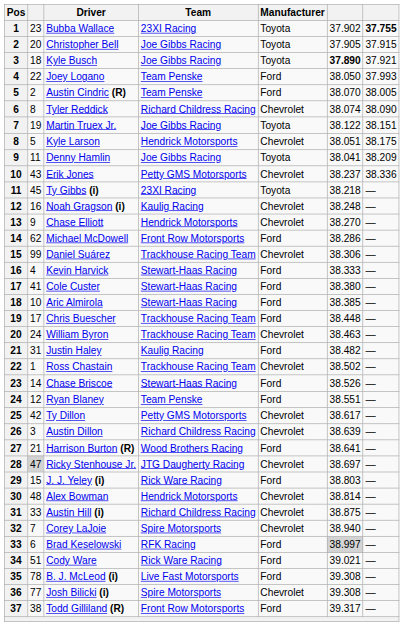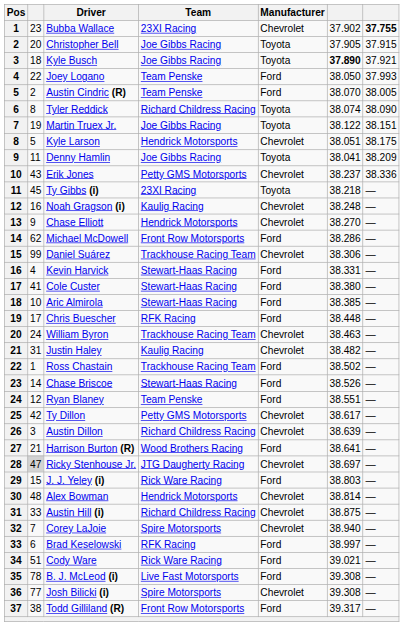 <table class="wikitable" style="font-size:95%">
 <tr>
 <th>Pos</th>
 <th></th>
 <th>Driver</th>
 <th>Team</th>
 <th>Manufacturer</th>
 <th></th>
 <th></th>
 </tr>
 <tr>
 <th>1</th>
 <td>23</td>
 <td><a href='#'>Bubba Wallace</a></td>
 <td><a href='#'>23XI Racing</a></td>
-<td>Toyota</td>
+<td>Chevrolet</td>
 <td>37.902</td>
 <td><strong>37.755</strong></td>
 </tr>
 <tr>
 <th>2</th>
 <td>20</td>
 <td><a href='#'>Christopher Bell</a></td>
 <td><a href='#'>Joe Gibbs Racing</a></td>
 <td>Toyota</td>
 <td>37.905</td>
 <td>37.915</td>
 </tr>
 <tr>
 <th>3</th>
 <td>18</td>
 <td><a href='#'>Kyle Busch</a></td>
 <td><a href='#'>Joe Gibbs Racing</a></td>
 <td>Toyota</td>
 <td><strong>37.890</strong></td>
 <td>37.921</td>
 </tr>
 <tr>
 <th>4</th>
 <td>22</td>
 <td><a href='#'>Joey Logano</a></td>
 <td><a href='#'>Team Penske</a></td>
 <td>Ford</td>
 <td>38.050</td>
 <td>37.993</td>
 </tr>
 <tr>
 <th>5</th>
 <td>2</td>
 <td><a href='#'>Austin Cindric</a> <strong>(R)</strong></td>
 <td><a href='#'>Team Penske</a></td>
 <td>Ford</td>
 <td>38.070</td>
 <td>38.005</td>
 </tr>
 <tr>
 <th>6</th>
 <td>8</td>
 <td><a href='#'>Tyler Reddick</a></td>
 <td><a href='#'>Richard Childress Racing</a></td>
-<td>Chevrolet</td>
+<td>Toyota</td>
 <td>38.074</td>
 <td>38.090</td>
 </tr>
 <tr>
 <th>7</th>
 <td>19</td>
 <td><a href='#'>Martin Truex Jr.</a></td>
 <td><a href='#'>Joe Gibbs Racing</a></td>
 <td>Toyota</td>
 <td>38.122</td>
 <td>38.151</td>
 </tr>
 <tr>
 <th>8</th>
 <td>5</td>
 <td><a href='#'>Kyle Larson</a></td>
 <td><a href='#'>Hendrick Motorsports</a></td>
 <td>Chevrolet</td>
 <td>38.051</td>
 <td>38.175</td>
 </tr>
 <tr>
 <th>9</th>
 <td>11</td>
 <td><a href='#'>Denny Hamlin</a></td>
 <td><a href='#'>Joe Gibbs Racing</a></td>
 <td>Toyota</td>
 <td>38.041</td>
 <td>38.209</td>
 </tr>
 <tr>
 <th>10</th>
 <td>43</td>
 <td><a href='#'>Erik Jones</a></td>
 <td><a href='#'>Petty GMS Motorsports</a></td>
 <td>Chevrolet</td>
 <td>38.237</td>
 <td>38.336</td>
 </tr>
 <tr>
 <th>11</th>
 <td>45</td>
 <td><a href='#'>Ty Gibbs</a> <strong>(i)</strong></td>
 <td><a href='#'>23XI Racing</a></td>
 <td>Toyota</td>
 <td>38.218</td>
 <td>—</td>
 </tr>
 <tr>
 <th>12</th>
 <td>16</td>
 <td><a href='#'>Noah Gragson</a> <strong>(i)</strong></td>
 <td><a href='#'>Kaulig Racing</a></td>
 <td>Chevrolet</td>
 <td>38.248</td>
 <td>—</td>
 </tr>
 <tr>
 <th>13</th>
 <td>9</td>
 <td><a href='#'>Chase Elliott</a></td>
 <td><a href='#'>Hendrick Motorsports</a></td>
 <td>Chevrolet</td>
 <td>38.270</td>
 <td>—</td>
 </tr>
 <tr>
 <th>14</th>
 <td>62</td>
 <td><a href='#'>Michael McDowell</a></td>
 <td><a href='#'>Front Row Motorsports</a></td>
 <td>Ford</td>
 <td>38.286</td>
 <td>—</td>
 </tr>
 <tr>
 <th>15</th>
 <td>99</td>
 <td><a href='#'>Daniel Suárez</a></td>
 <td><a href='#'>Trackhouse Racing Team</a></td>
 <td>Chevrolet</td>
 <td>38.306</td>
 <td>—</td>
 </tr>
 <tr>
 <th>16</th>
 <td>4</td>
 <td><a href='#'>Kevin Harvick</a></td>
 <td><a href='#'>Stewart-Haas Racing</a></td>
 <td>Ford</td>
-<td>38.333</td>
+<td>38.331</td>
 <td>—</td>
 </tr>
 <tr>
 <th>17</th>
 <td>41</td>
 <td><a href='#'>Cole Custer</a></td>
 <td><a href='#'>Stewart-Haas Racing</a></td>
 <td>Ford</td>
 <td>38.380</td>
 <td>—</td>
 </tr>
 <tr>
 <th>18</th>
 <td>10</td>
 <td><a href='#'>Aric Almirola</a></td>
 <td><a href='#'>Stewart-Haas Racing</a></td>
 <td>Ford</td>
 <td>38.385</td>
 <td>—</td>
 </tr>
 <tr>
 <th>19</th>
 <td>17</td>
 <td><a href='#'>Chris Buescher</a></td>
-<td><a href='#'>Trackhouse Racing Team</a></td>
+<td><a href='#'>RFK Racing</a></td>
 <td>Ford</td>
 <td>38.448</td>
 <td>—</td>
 </tr>
 <tr>
 <th>20</th>
 <td>24</td>
 <td><a href='#'>William Byron</a></td>
 <td><a href='#'>Trackhouse Racing Team</a></td>
 <td>Chevrolet</td>
 <td>38.463</td>
 <td>—</td>
 </tr>
 <tr>
 <th>21</th>
 <td>31</td>
 <td><a href='#'>Justin Haley</a></td>
 <td><a href='#'>Kaulig Racing</a></td>
-<td>Ford</td>
+<td>Chevrolet</td>
 <td>38.482</td>
 <td>—</td>
 </tr>
 <tr>
 <th>22</th>
 <td>1</td>
 <td><a href='#'>Ross Chastain</a></td>
 <td><a href='#'>Trackhouse Racing Team</a></td>
-<td>Chevrolet</td>
+<td>Ford</td>
 <td>38.502</td>
 <td>—</td>
 </tr>
 <tr>
 <th>23</th>
 <td>14</td>
 <td><a href='#'>Chase Briscoe</a></td>
 <td><a href='#'>Stewart-Haas Racing</a></td>
 <td>Ford</td>
 <td>38.526</td>
 <td>—</td>
 </tr>
 <tr>
 <th>24</th>
 <td>12</td>
 <td><a href='#'>Ryan Blaney</a></td>
 <td><a href='#'>Team Penske</a></td>
 <td>Ford</td>
 <td>38.551</td>
 <td>—</td>
 </tr>
 <tr>
 <th>25</th>
 <td>42</td>
 <td><a href='#'>Ty Dillon</a></td>
 <td><a href='#'>Petty GMS Motorsports</a></td>
 <td>Chevrolet</td>
 <td>38.617</td>
 <td>—</td>
 </tr>
 <tr>
 <th>26</th>
 <td>3</td>
 <td><a href='#'>Austin Dillon</a></td>
 <td><a href='#'>Richard Childress Racing</a></td>
 <td>Chevrolet</td>
 <td>38.639</td>
 <td>—</td>
 </tr>
 <tr>
 <th>27</th>
 <td>21</td>
 <td><a href='#'>Harrison Burton</a> <strong>(R)</strong></td>
 <td><a href='#'>Wood Brothers Racing</a></td>
 <td>Ford</td>
 <td>38.641</td>
 <td>—</td>
 </tr>
 <tr>
 <th>28</th>
 <td style="background: lightgrey;">47</td>
 <td><a href='#'>Ricky Stenhouse Jr.</a></td>
 <td><a href='#'>JTG Daugherty Racing</a></td>
 <td>Chevrolet</td>
 <td>38.697</td>
 <td>—</td>
 </tr>
 <tr>
 <th>29</th>
 <td>15</td>
 <td><a href='#'>J. J. Yeley</a> <strong>(i)</strong></td>
 <td><a href='#'>Rick Ware Racing</a></td>
 <td>Ford</td>
 <td>38.803</td>
 <td>—</td>
 </tr>
 <tr>
 <th>30</th>
 <td>48</td>
 <td><a href='#'>Alex Bowman</a></td>
 <td><a href='#'>Hendrick Motorsports</a></td>
 <td>Chevrolet</td>
 <td>38.814</td>
 <td>—</td>
 </tr>
 <tr>
 <th>31</th>
 <td>33</td>
 <td><a href='#'>Austin Hill</a> <strong>(i)</strong></td>
 <td><a href='#'>Richard Childress Racing</a></td>
 <td>Chevrolet</td>
 <td>38.875</td>
 <td>—</td>
 </tr>
 <tr>
 <th>32</th>
 <td>7</td>
 <td><a href='#'>Corey LaJoie</a></td>
 <td><a href='#'>Spire Motorsports</a></td>
 <td>Chevrolet</td>
 <td>38.940</td>
 <td>—</td>
 </tr>
 <tr>
 <th>33</th>
 <td>6</td>
 <td><a href='#'>Brad Keselowski</a></td>
 <td><a href='#'>RFK Racing</a></td>
 <td>Ford</td>
-<td style="background: lightgrey;">38.997</td>
+<td>38.997</td>
 <td>—</td>
 </tr>
 <tr>
 <th>34</th>
 <td>51</td>
 <td><a href='#'>Cody Ware</a></td>
 <td><a href='#'>Rick Ware Racing</a></td>
 <td>Ford</td>
 <td>39.021</td>
 <td>—</td>
 </tr>
 <tr>
 <th>35</th>
 <td>78</td>
 <td><a href='#'>B. J. McLeod</a> <strong>(i)</strong></td>
 <td><a href='#'>Live Fast Motorsports</a></td>
 <td>Ford</td>
 <td>39.308</td>
 <td>—</td>
 </tr>
 <tr>
 <th>36</th>
 <td>77</td>
 <td><a href='#'>Josh Bilicki</a> <strong>(i)</strong></td>
 <td><a href='#'>Spire Motorsports</a></td>
 <td>Chevrolet</td>
 <td>39.308</td>
 <td>—</td>
 </tr>
 <tr>
 <th>37</th>
 <td>38</td>
 <td><a href='#'>Todd Gilliland</a> <strong>(R)</strong></td>
 <td><a href='#'>Front Row Motorsports</a></td>
 <td>Ford</td>
 <td>39.317</td>
 <td>—</td>
 </tr>
 <tr>
 <th colspan="7"></th>
 </tr>
 </table>
